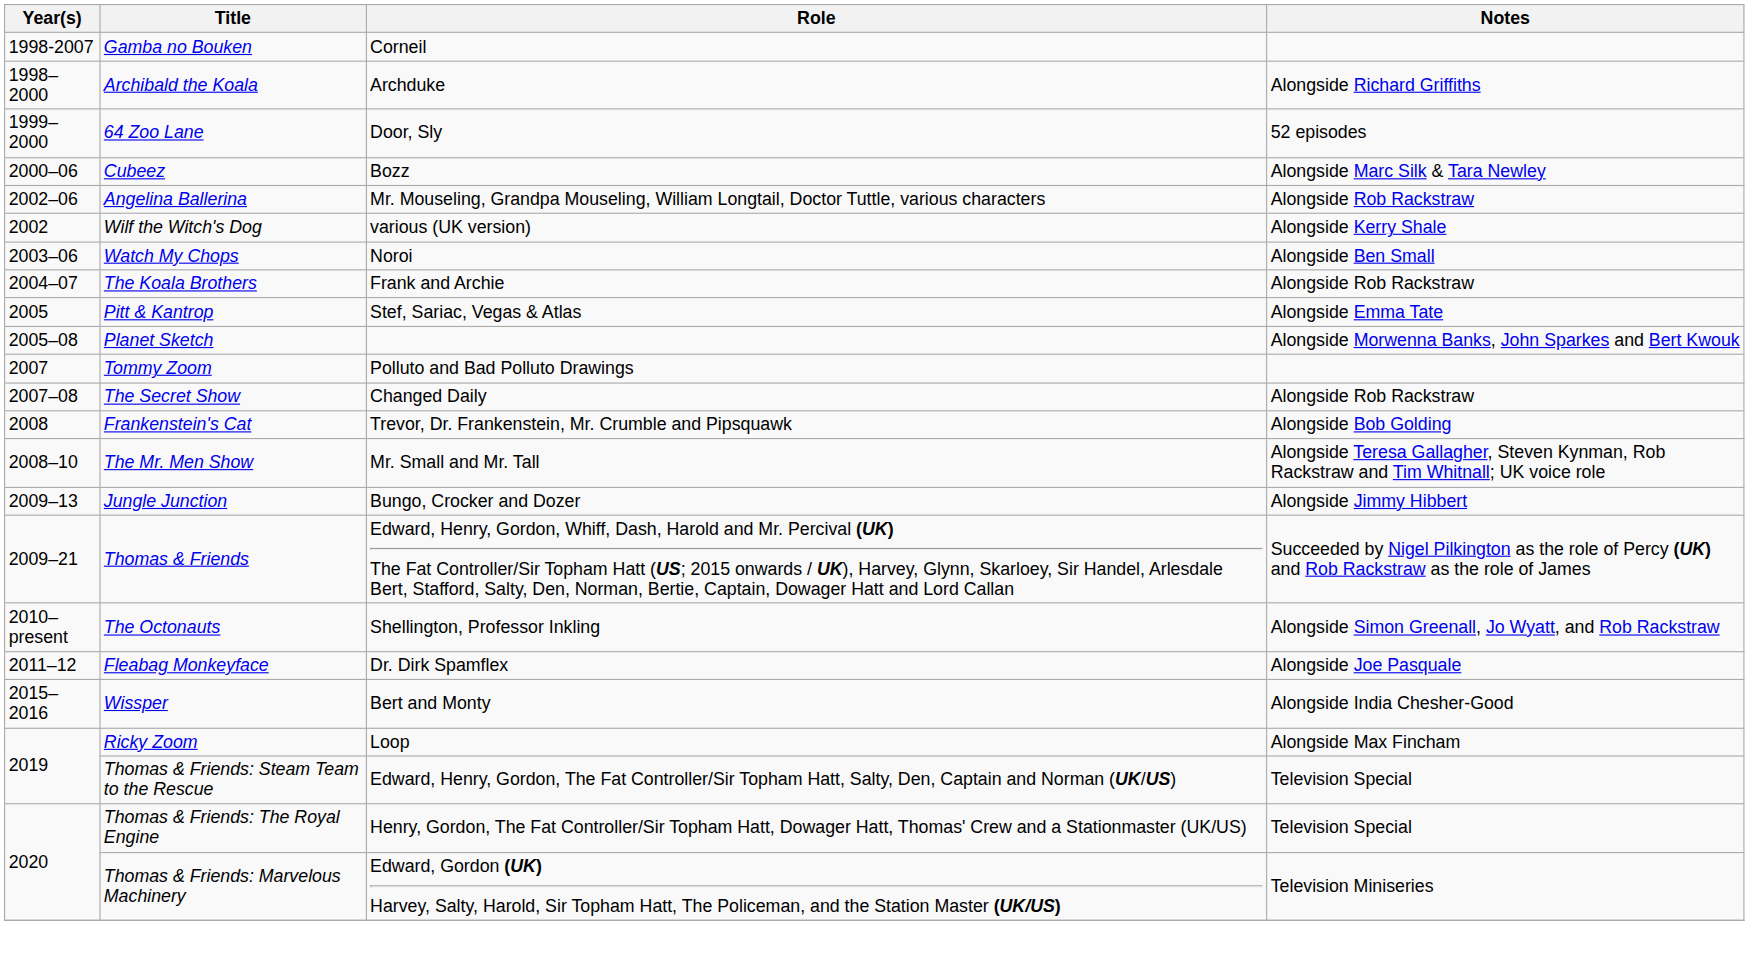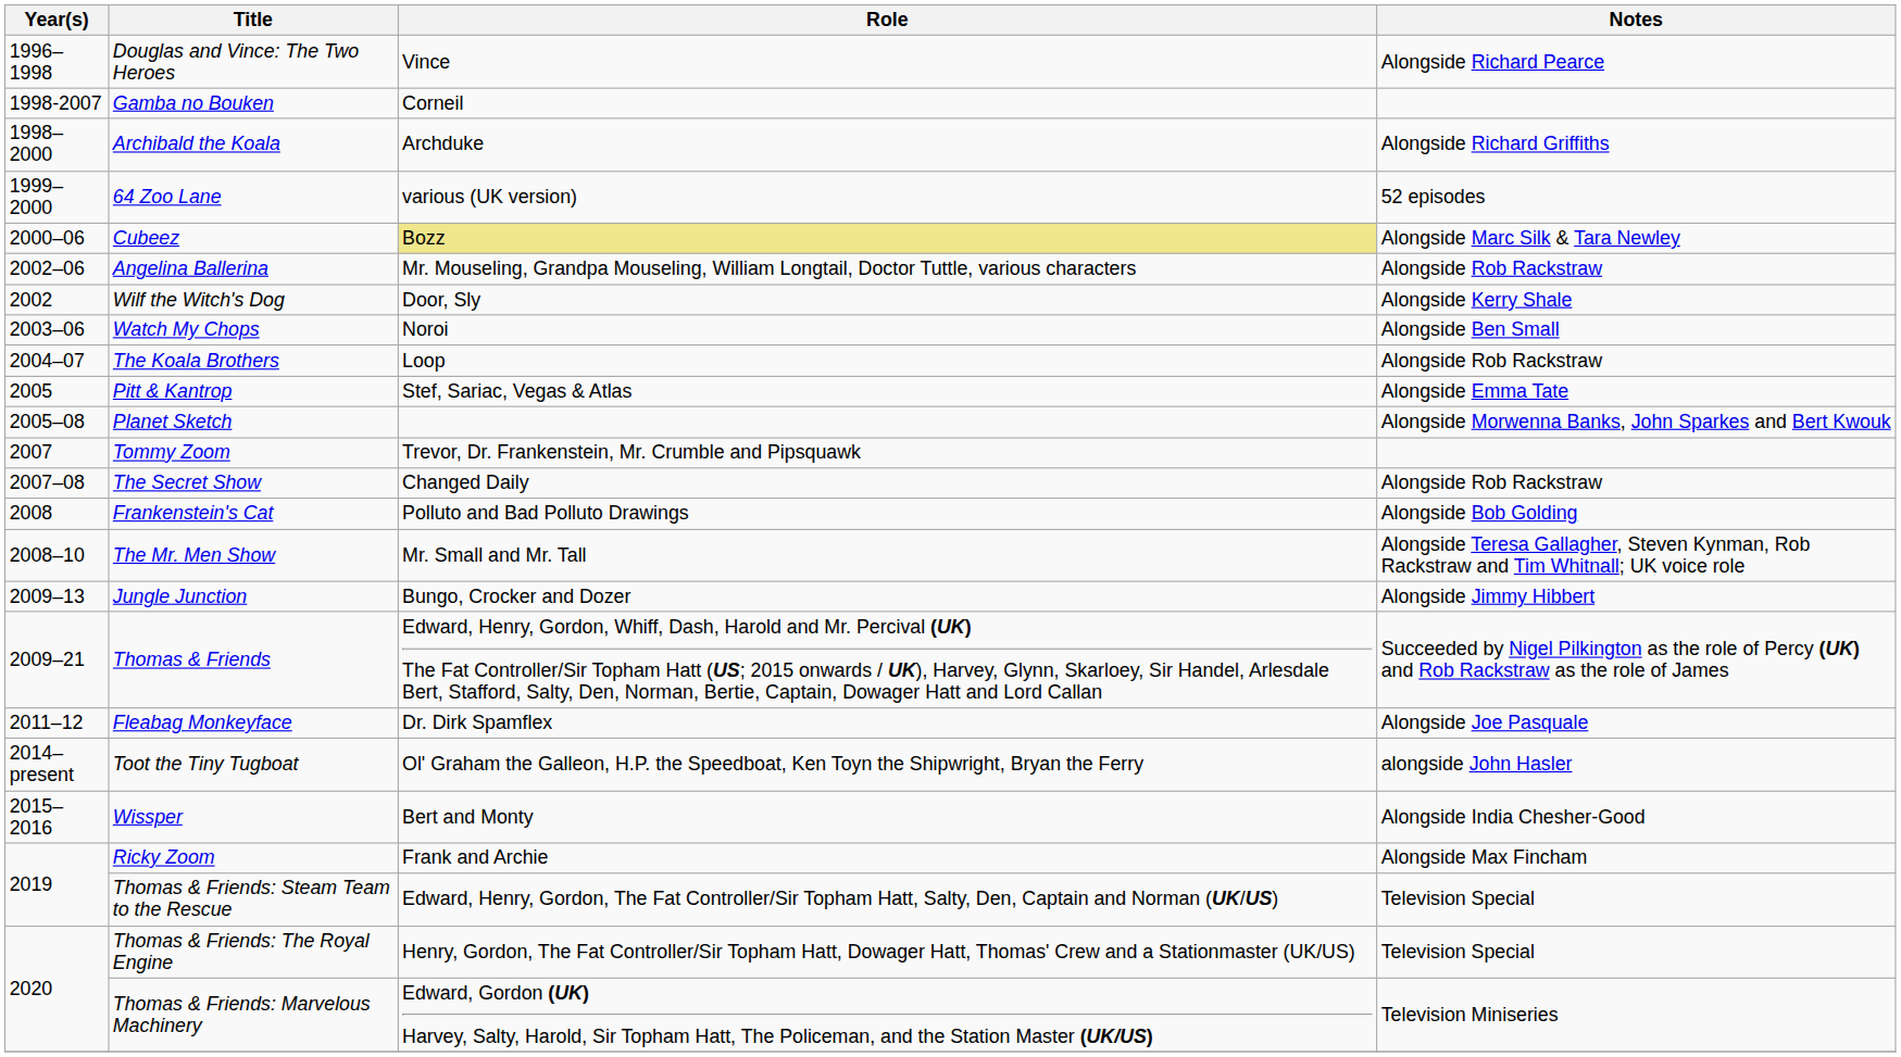 <table class="wikitable">
 <tr>
 <th>Year(s)</th>
 <th>Title</th>
 <th>Role</th>
 <th>Notes</th>
+</tr>
+<tr>
+<td>1996–1998</td>
+<td><em>Douglas and Vince: The Two Heroes</em></td>
+<td>Vince</td>
+<td>Alongside <a href='#'>Richard Pearce</a></td>
 </tr>
 <tr>
 <td>1998-2007</td>
 <td><em><a href='#'>Gamba no Bouken</a></em></td>
 <td>Corneil</td>
 <td></td>
 </tr>
 <tr>
 <td>1998–2000</td>
 <td><em><a href='#'>Archibald the Koala</a></em></td>
 <td>Archduke</td>
 <td>Alongside <a href='#'>Richard Griffiths</a></td>
 </tr>
 <tr>
 <td>1999–2000</td>
 <td><em><a href='#'>64 Zoo Lane</a></em></td>
-<td>Door, Sly</td>
+<td>various (UK version)</td>
 <td>52 episodes</td>
 </tr>
 <tr>
 <td>2000–06</td>
 <td><em><a href='#'>Cubeez</a></em></td>
-<td>Bozz</td>
+<td style="background: khaki;">Bozz</td>
 <td>Alongside <a href='#'>Marc Silk</a> & <a href='#'>Tara Newley</a></td>
 </tr>
 <tr>
 <td>2002–06</td>
 <td><em><a href='#'>Angelina Ballerina</a></em></td>
 <td>Mr. Mouseling, Grandpa Mouseling, William Longtail, Doctor Tuttle, various characters</td>
 <td>Alongside <a href='#'>Rob Rackstraw</a></td>
 </tr>
 <tr>
 <td>2002</td>
 <td><em>Wilf the Witch's Dog</em></td>
-<td>various (UK version)</td>
+<td>Door, Sly</td>
 <td>Alongside <a href='#'>Kerry Shale</a></td>
 </tr>
 <tr>
 <td>2003–06</td>
 <td><em><a href='#'>Watch My Chops</a></em></td>
 <td>Noroi</td>
 <td>Alongside <a href='#'>Ben Small</a></td>
 </tr>
 <tr>
 <td>2004–07</td>
 <td><em><a href='#'>The Koala Brothers</a></em></td>
-<td>Frank and Archie</td>
+<td>Loop</td>
 <td>Alongside Rob Rackstraw</td>
 </tr>
 <tr>
 <td>2005</td>
 <td><em><a href='#'>Pitt & Kantrop</a></em></td>
 <td>Stef, Sariac, Vegas & Atlas</td>
 <td>Alongside <a href='#'>Emma Tate</a></td>
 </tr>
 <tr>
 <td>2005–08</td>
 <td><em><a href='#'>Planet Sketch</a></em></td>
 <td></td>
 <td>Alongside <a href='#'>Morwenna Banks</a>, <a href='#'>John Sparkes</a> and <a href='#'>Bert Kwouk</a></td>
 </tr>
 <tr>
 <td>2007</td>
 <td><em><a href='#'>Tommy Zoom</a></em></td>
-<td>Polluto and Bad Polluto Drawings</td>
+<td>Trevor, Dr. Frankenstein, Mr. Crumble and Pipsquawk</td>
 <td></td>
 </tr>
 <tr>
 <td>2007–08</td>
 <td><em><a href='#'>The Secret Show</a></em></td>
 <td>Changed Daily</td>
 <td>Alongside Rob Rackstraw</td>
 </tr>
 <tr>
 <td>2008</td>
 <td><em><a href='#'>Frankenstein's Cat</a></em></td>
-<td>Trevor, Dr. Frankenstein, Mr. Crumble and Pipsquawk</td>
+<td>Polluto and Bad Polluto Drawings</td>
 <td>Alongside <a href='#'>Bob Golding</a></td>
 </tr>
 <tr>
 <td>2008–10</td>
 <td><em><a href='#'>The Mr. Men Show</a></em></td>
 <td>Mr. Small and Mr. Tall</td>
 <td>Alongside <a href='#'>Teresa Gallagher</a>, Steven Kynman, Rob Rackstraw and <a href='#'>Tim Whitnall</a>; UK voice role</td>
 </tr>
 <tr>
 <td>2009–13</td>
 <td><em><a href='#'>Jungle Junction</a></em></td>
 <td>Bungo, Crocker and Dozer</td>
 <td>Alongside <a href='#'>Jimmy Hibbert</a></td>
 </tr>
 <tr>
 <td>2009–21</td>
 <td><em><a href='#'>Thomas & Friends</a></em></td>
 <td>Edward, Henry, Gordon, Whiff, Dash, Harold  and Mr. Percival <strong>(<em>UK</em>)</strong><hr>The Fat Controller/Sir Topham Hatt (<strong><em>US</em></strong>; 2015 onwards / <strong><em>UK</em></strong>), Harvey, Glynn, Skarloey, Sir Handel, Arlesdale Bert, Stafford, Salty, Den, Norman, Bertie, Captain, Dowager Hatt and Lord Callan</td>
 <td>Succeeded by <a href='#'>Nigel Pilkington</a> as the role of Percy <strong>(<em>UK</em>)</strong> and <a href='#'>Rob Rackstraw</a> as the role of James</td>
 </tr>
 <tr>
-<td>2010–present</td>
-<td><em><a href='#'>The Octonauts</a></em></td>
-<td>Shellington, Professor Inkling</td>
-<td>Alongside <a href='#'>Simon Greenall</a>, <a href='#'>Jo Wyatt</a>, and <a href='#'>Rob Rackstraw</a></td>
-</tr>
-<tr>
 <td>2011–12</td>
 <td><em><a href='#'>Fleabag Monkeyface</a></em></td>
 <td>Dr. Dirk Spamflex</td>
 <td>Alongside <a href='#'>Joe Pasquale</a></td>
+</tr>
+<tr>
+<td>2014–present</td>
+<td><em>Toot the Tiny Tugboat</em></td>
+<td>Ol' Graham the Galleon, H.P. the Speedboat, Ken Toyn the Shipwright, Bryan the Ferry</td>
+<td>alongside <a href='#'>John Hasler</a></td>
 </tr>
 <tr>
 <td>2015–2016</td>
 <td><em><a href='#'>Wissper</a></em></td>
 <td>Bert and Monty</td>
 <td>Alongside India Chesher-Good</td>
 </tr>
 <tr>
 <td rowspan = "2">2019</td>
 <td><em><a href='#'>Ricky Zoom</a></em></td>
-<td>Loop</td>
+<td>Frank and Archie</td>
 <td>Alongside Max Fincham</td>
 </tr>
 <tr>
 <td><em>Thomas & Friends: Steam Team to the Rescue</em></td>
 <td>Edward, Henry, Gordon, The Fat Controller/Sir Topham Hatt, Salty, Den, Captain and Norman (<strong><em>UK</em></strong>/<strong><em>US</em></strong>)</td>
 <td>Television Special</td>
 </tr>
 <tr>
 <td rowspan = "2">2020</td>
 <td><em>Thomas & Friends: The Royal Engine</em></td>
 <td>Henry, Gordon, The Fat Controller/Sir Topham Hatt, Dowager Hatt, Thomas' Crew and a Stationmaster (UK/US)</td>
 <td>Television Special</td>
 </tr>
 <tr>
 <td><em>Thomas & Friends: Marvelous Machinery</em></td>
 <td>Edward, Gordon <strong>(<em>UK</em>)</strong><hr> Harvey, Salty, Harold, Sir Topham Hatt, The Policeman, and the Station Master <strong>(<em>UK/US</em>)</strong></td>
 <td>Television Miniseries</td>
 </tr>
 <tr>
 </tr>
 </table>
